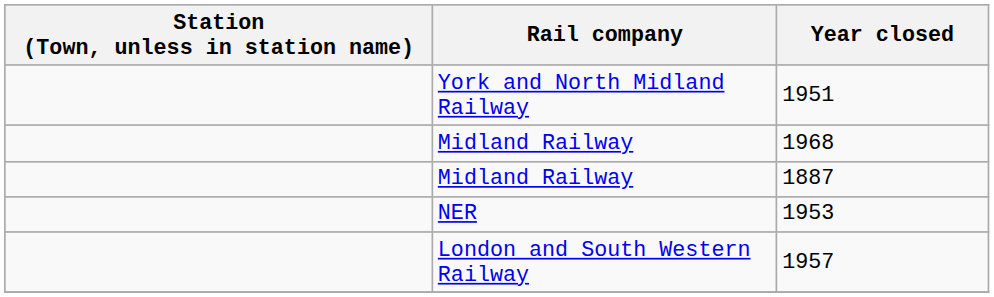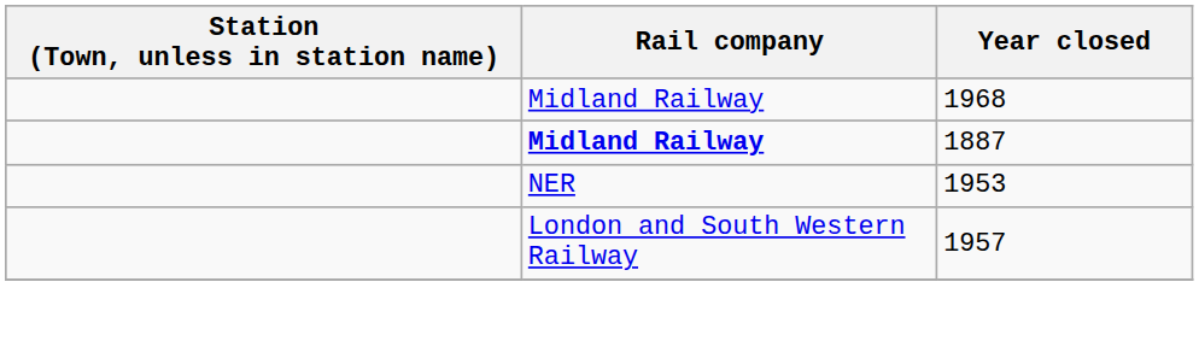 <table class="wikitable sortable">
 <tr>
 <th style="width:250px">Station<br>(Town, unless in station name)</th>
 <th style="width:200px">Rail company</th>
 <th style="width:120px">Year closed</th>
 </tr>
 <tr>
 <td></td>
-<td><a href='#'>York and North Midland Railway</a></td>
-<td>1951</td>
-</tr>
-<tr>
-<td></td>
 <td><a href='#'>Midland Railway</a></td>
 <td>1968</td>
 </tr>
 <tr>
 <td></td>
-<td><a href='#'>Midland Railway</a></td>
+<td><strong><a href='#'>Midland Railway</a></strong></td>
 <td>1887</td>
 </tr>
 <tr>
 <td></td>
 <td><a href='#'>NER</a></td>
 <td>1953</td>
 </tr>
 <tr>
 <td></td>
 <td><a href='#'>London and South Western Railway</a></td>
 <td>1957</td>
 </tr>
 <tr>
 </tr>
 </table>
